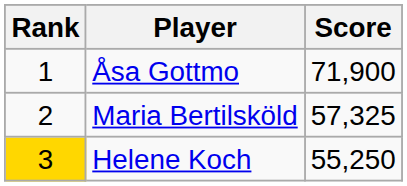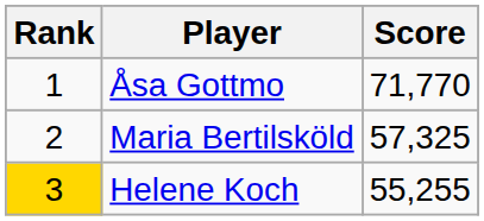 <table class="wikitable" style="font-size:95%;">
 <tr>
 <th>Rank</th>
 <th>Player</th>
 <th>Score</th>
 </tr>
 <tr>
 <td align=center>1</td>
 <td> <a href='#'>Åsa Gottmo</a></td>
-<td align=right>71,900</td>
+<td align=right>71,770</td>
 </tr>
 <tr>
 <td align=center>2</td>
 <td> <a href='#'>Maria Bertilsköld</a></td>
 <td align=right>57,325</td>
 </tr>
 <tr>
 <td align=center style="background: gold;">3</td>
 <td> <a href='#'>Helene Koch</a></td>
-<td align=right>55,250</td>
+<td align=right>55,255</td>
 </tr>
 </table>
